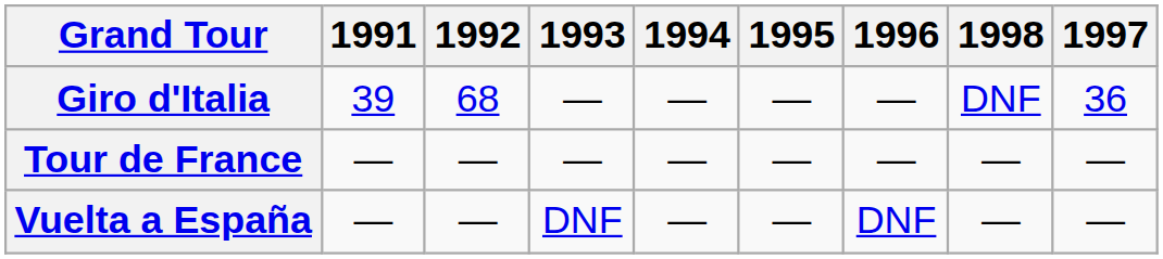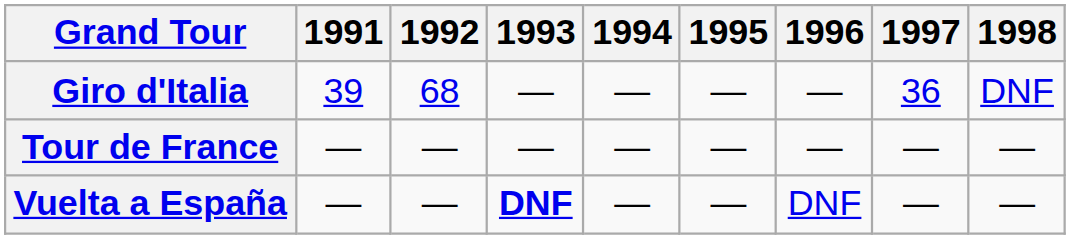 <table class="wikitable plainrowheaders">
 <tr>
 <th scope="col"><a href='#'>Grand Tour</a></th>
 <th scope="col">1991</th>
 <th scope="col">1992</th>
 <th scope="col">1993</th>
 <th scope="col">1994</th>
 <th scope="col">1995</th>
 <th scope="col">1996</th>
+<th scope="col">1997</th>
 <th scope="col">1998</th>
-<th scope="col">1997</th>
 </tr>
 <tr style="text-align:center;">
 <th scope="row"> <a href='#'>Giro d'Italia</a></th>
 <td style="text-align:center;"><a href='#'>39</a></td>
 <td style="text-align:center;"><a href='#'>68</a></td>
 <td>—</td>
 <td>—</td>
 <td>—</td>
 <td>—</td>
+<td style="text-align:center;"><a href='#'>36</a></td>
 <td style="text-align:center;"><a href='#'>DNF</a></td>
-<td style="text-align:center;"><a href='#'>36</a></td>
 </tr>
 <tr style="text-align:center;">
 <th scope="row"> <a href='#'>Tour de France</a></th>
 <td>—</td>
 <td>—</td>
 <td>—</td>
 <td>—</td>
 <td>—</td>
 <td>—</td>
 <td>—</td>
 <td>—</td>
 </tr>
 <tr style="text-align:center;">
 <th scope="row"> <a href='#'>Vuelta a España</a></th>
 <td>—</td>
 <td>—</td>
-<td style="text-align:center;"><a href='#'>DNF</a></td>
+<td style="text-align:center;"><strong><a href='#'>DNF</a></strong></td>
 <td>—</td>
 <td>—</td>
 <td style="text-align:center;"><a href='#'>DNF</a></td>
 <td>—</td>
 <td>—</td>
 </tr>
 </table>
